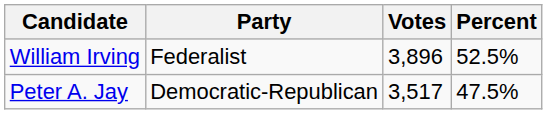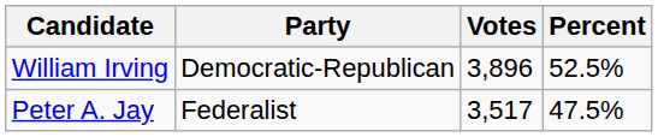 <table class=wikitable>
 <tr>
 <th>Candidate</th>
 <th>Party</th>
 <th>Votes</th>
 <th>Percent</th>
 </tr>
 <tr>
 <td><a href='#'>William Irving</a></td>
-<td>Federalist</td>
+<td>Democratic-Republican</td>
 <td>3,896</td>
 <td>52.5%</td>
 </tr>
 <tr>
 <td><a href='#'>Peter A. Jay</a></td>
-<td>Democratic-Republican</td>
+<td>Federalist</td>
 <td>3,517</td>
 <td>47.5%</td>
 </tr>
 </table>
